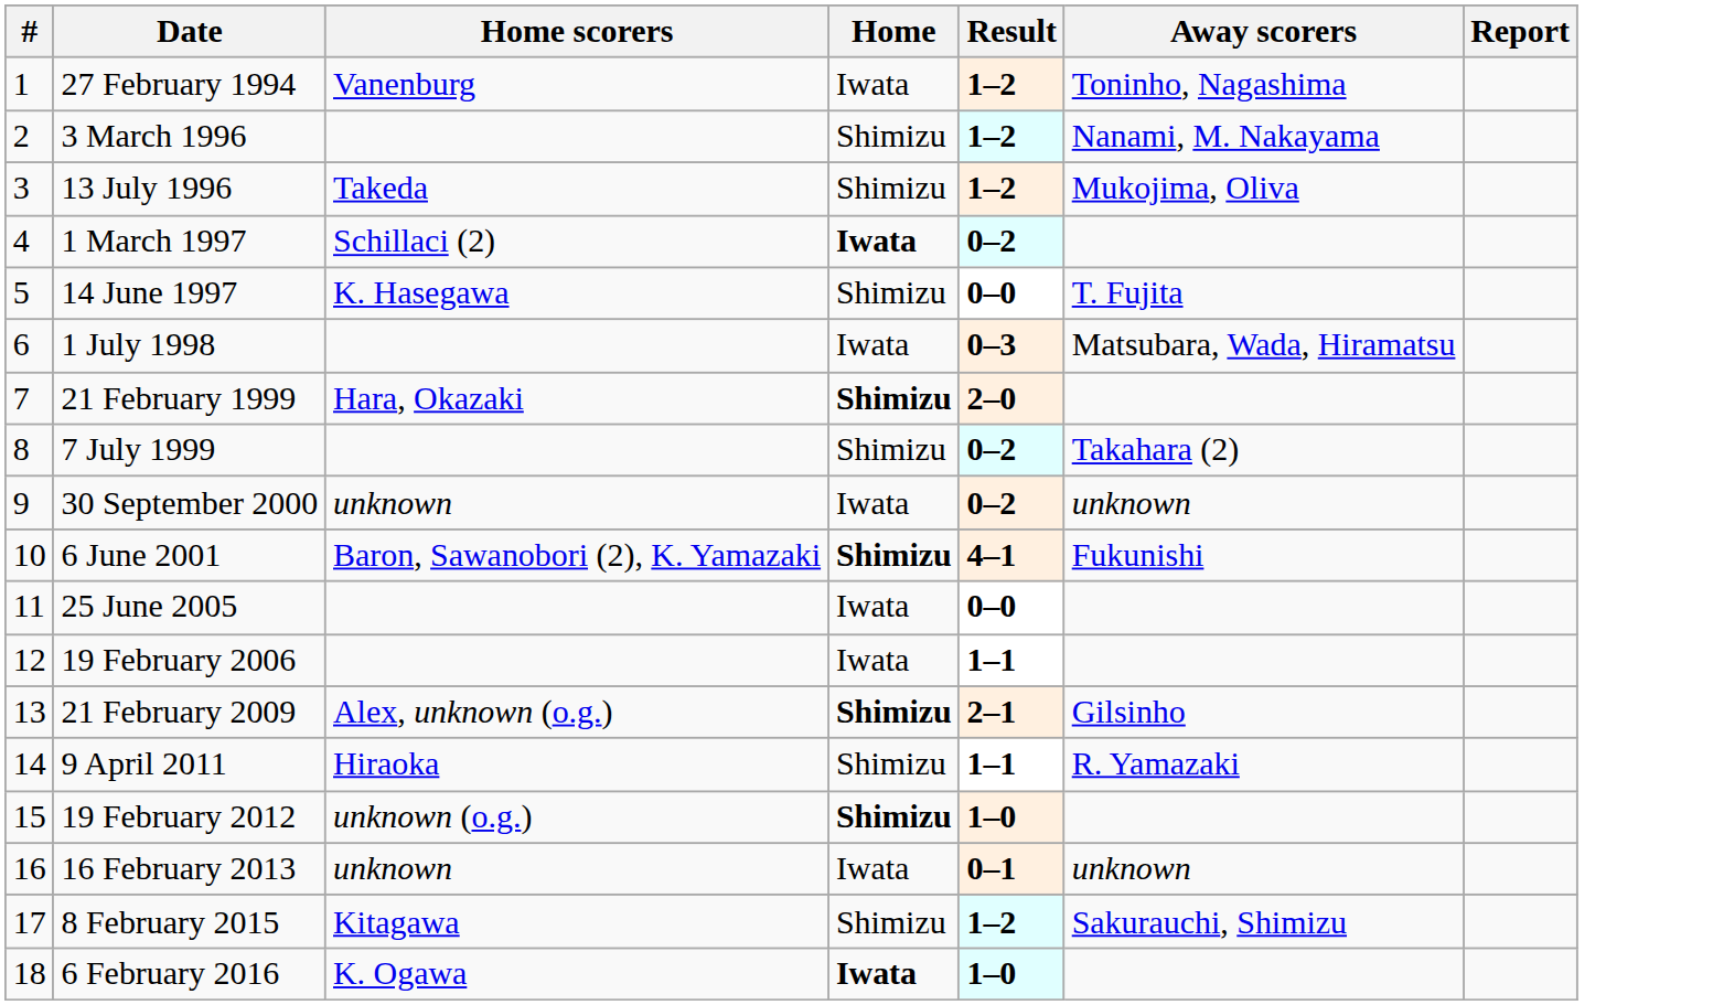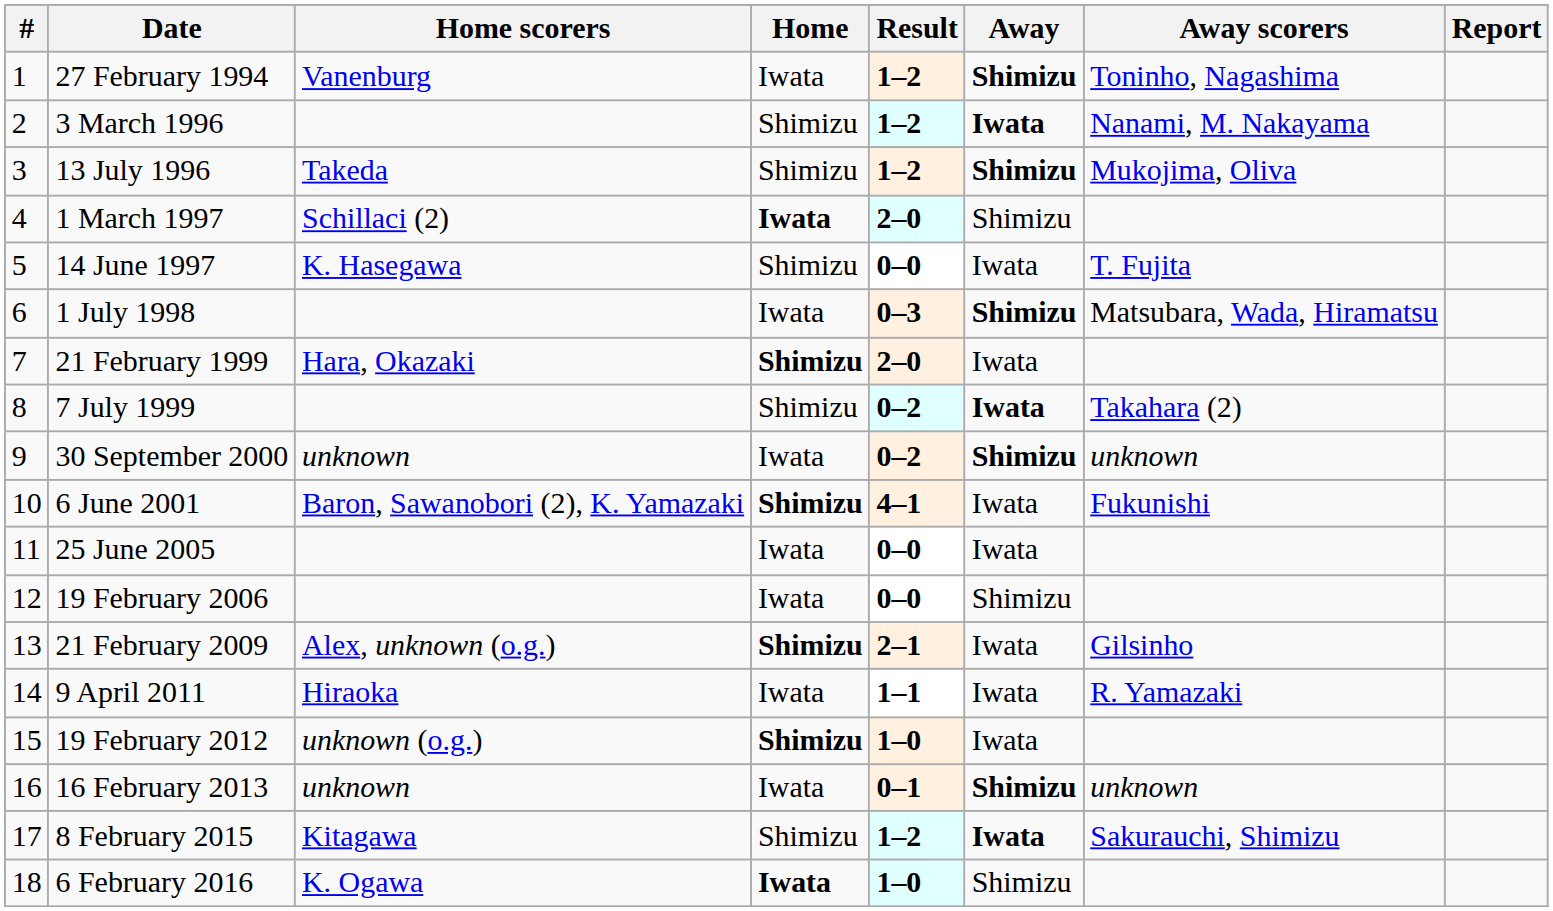 <table class="wikitable">
 <tr>
 <th>#</th>
 <th>Date</th>
 <th>Home scorers</th>
 <th>Home</th>
 <th>Result</th>
+<th>Away</th>
 <th>Away scorers</th>
 <th>Report</th>
 </tr>
 <tr>
 <td>1</td>
 <td>27 February 1994</td>
 <td><a href='#'>Vanenburg</a></td>
 <td>Iwata</td>
 <td style="background:#fff0e0;"><strong>1–2</strong></td>
+<td><strong>Shimizu</strong></td>
 <td><a href='#'>Toninho</a>, <a href='#'>Nagashima</a></td>
 <td></td>
 </tr>
 <tr>
 <td>2</td>
 <td>3 March 1996</td>
 <td></td>
 <td>Shimizu</td>
 <td style="background:#e0ffff;"><strong>1–2</strong></td>
+<td><strong>Iwata</strong></td>
 <td><a href='#'>Nanami</a>, <a href='#'>M. Nakayama</a></td>
 <td></td>
 </tr>
 <tr>
 <td>3</td>
 <td>13 July 1996</td>
 <td><a href='#'>Takeda</a></td>
 <td>Shimizu</td>
 <td style="background:#fff0e0;"><strong>1–2</strong></td>
+<td><strong>Shimizu</strong></td>
 <td><a href='#'>Mukojima</a>, <a href='#'>Oliva</a></td>
 <td></td>
 </tr>
 <tr>
 <td>4</td>
 <td>1 March 1997</td>
 <td><a href='#'>Schillaci</a> (2)</td>
 <td><strong>Iwata</strong></td>
-<td style="background:#e0ffff;"><strong>0–2</strong></td>
+<td style="background:#e0ffff;"><strong>2–0</strong></td>
+<td>Shimizu</td>
 <td></td>
 <td></td>
 </tr>
 <tr>
 <td>5</td>
 <td>14 June 1997</td>
 <td><a href='#'>K. Hasegawa</a></td>
 <td>Shimizu</td>
 <td style="background:#ffffff;"><strong>0–0</strong></td>
+<td>Iwata</td>
 <td><a href='#'>T. Fujita</a></td>
 <td></td>
 </tr>
 <tr>
 <td>6</td>
 <td>1 July 1998</td>
 <td></td>
 <td>Iwata</td>
 <td style="background:#fff0e0;"><strong>0–3</strong></td>
+<td><strong>Shimizu</strong></td>
 <td>Matsubara, <a href='#'>Wada</a>, <a href='#'>Hiramatsu</a></td>
 <td></td>
 </tr>
 <tr>
 <td>7</td>
 <td>21 February 1999</td>
 <td><a href='#'>Hara</a>, <a href='#'>Okazaki</a></td>
 <td><strong>Shimizu</strong></td>
 <td style="background:#fff0e0;"><strong>2–0</strong></td>
+<td>Iwata</td>
 <td></td>
 <td></td>
 </tr>
 <tr>
 <td>8</td>
 <td>7 July 1999</td>
 <td></td>
 <td>Shimizu</td>
 <td style="background:#e0ffff;"><strong>0–2</strong></td>
+<td><strong>Iwata</strong></td>
 <td><a href='#'>Takahara</a> (2)</td>
 <td></td>
 </tr>
 <tr>
 <td>9</td>
 <td>30 September 2000</td>
 <td><em>unknown</em></td>
 <td>Iwata</td>
 <td style="background:#fff0e0;"><strong>0–2</strong></td>
+<td><strong>Shimizu</strong></td>
 <td><em>unknown</em></td>
 <td></td>
 </tr>
 <tr>
 <td>10</td>
 <td>6 June 2001</td>
 <td><a href='#'>Baron</a>, <a href='#'>Sawanobori</a> (2), <a href='#'>K. Yamazaki</a></td>
 <td><strong>Shimizu</strong></td>
 <td style="background:#fff0e0;"><strong>4–1</strong></td>
+<td>Iwata</td>
 <td><a href='#'>Fukunishi</a></td>
 <td></td>
 </tr>
 <tr>
 <td>11</td>
 <td>25 June 2005</td>
 <td></td>
 <td>Iwata</td>
 <td style="background:#ffffff;"><strong>0–0</strong></td>
+<td>Iwata</td>
 <td></td>
 <td></td>
 </tr>
 <tr>
 <td>12</td>
 <td>19 February 2006</td>
 <td></td>
 <td>Iwata</td>
-<td style="background:#ffffff;"><strong>1–1</strong></td>
+<td style="background:#ffffff;"><strong>0–0</strong></td>
+<td>Shimizu</td>
 <td></td>
 <td></td>
 </tr>
 <tr>
 <td>13</td>
 <td>21 February 2009</td>
 <td><a href='#'>Alex</a>, <em>unknown</em> (<a href='#'>o.g.</a>)</td>
 <td><strong>Shimizu</strong></td>
 <td style="background:#fff0e0;"><strong>2–1</strong></td>
+<td>Iwata</td>
 <td><a href='#'>Gilsinho</a></td>
 <td></td>
 </tr>
 <tr>
 <td>14</td>
 <td>9 April 2011</td>
 <td><a href='#'>Hiraoka</a></td>
-<td>Shimizu</td>
+<td>Iwata</td>
 <td style="background:#ffffff;"><strong>1–1</strong></td>
+<td>Iwata</td>
 <td><a href='#'>R. Yamazaki</a></td>
 <td></td>
 </tr>
 <tr>
 <td>15</td>
 <td>19 February 2012</td>
 <td><em>unknown</em> (<a href='#'>o.g.</a>)</td>
 <td><strong>Shimizu</strong></td>
 <td style="background:#fff0e0;"><strong>1–0</strong></td>
+<td>Iwata</td>
 <td></td>
 <td></td>
 </tr>
 <tr>
 <td>16</td>
 <td>16 February 2013</td>
 <td><em>unknown</em></td>
 <td>Iwata</td>
 <td style="background:#fff0e0;"><strong>0–1</strong></td>
+<td><strong>Shimizu</strong></td>
 <td><em>unknown</em></td>
 <td></td>
 </tr>
 <tr>
 <td>17</td>
 <td>8 February 2015</td>
 <td><a href='#'>Kitagawa</a></td>
 <td>Shimizu</td>
 <td style="background:#e0ffff;"><strong>1–2</strong></td>
+<td><strong>Iwata</strong></td>
 <td><a href='#'>Sakurauchi</a>, <a href='#'>Shimizu</a></td>
 <td></td>
 </tr>
 <tr>
 <td>18</td>
 <td>6 February 2016</td>
 <td><a href='#'>K. Ogawa</a></td>
 <td><strong>Iwata</strong></td>
 <td style="background:#e0ffff;"><strong>1–0</strong></td>
+<td>Shimizu</td>
 <td></td>
 <td></td>
 </tr>
 </table>
